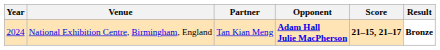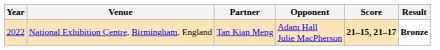 <table class="sortable wikitable" style="font-size: 90%;">
 <tr>
 <th>Year</th>
 <th>Venue</th>
 <th>Partner</th>
 <th>Opponent</th>
 <th>Score</th>
 <th>Result</th>
 </tr>
 <tr style="background:#FFE4B5">
-<td align="center"><a href='#'>2024</a></td>
+<td align="center"><a href='#'>2022</a></td>
 <td align="left"><a href='#'>National Exhibition Centre</a>, <a href='#'>Birmingham</a>, England</td>
 <td align="left"> <a href='#'>Tan Kian Meng</a></td>
-<td align="left"><strong> <a href='#'>Adam Hall</a><br> <a href='#'>Julie MacPherson</a></strong></td>
+<td align="left"> <a href='#'>Adam Hall</a><br> <a href='#'>Julie MacPherson</a></td>
 <td align="left"><strong>21–15, 21–17</strong></td>
 <td style="text-align:left; background:white"> <strong>Bronze</strong></td>
 </tr>
 </table>
